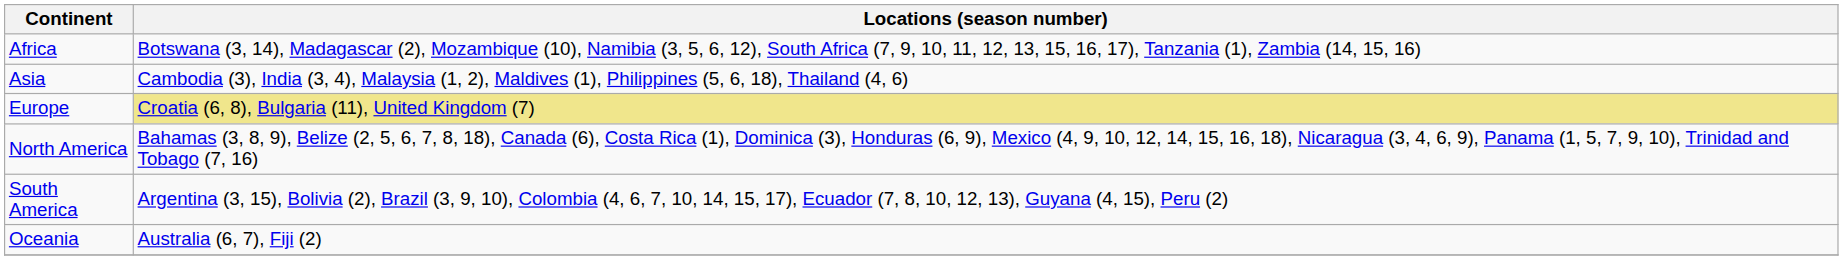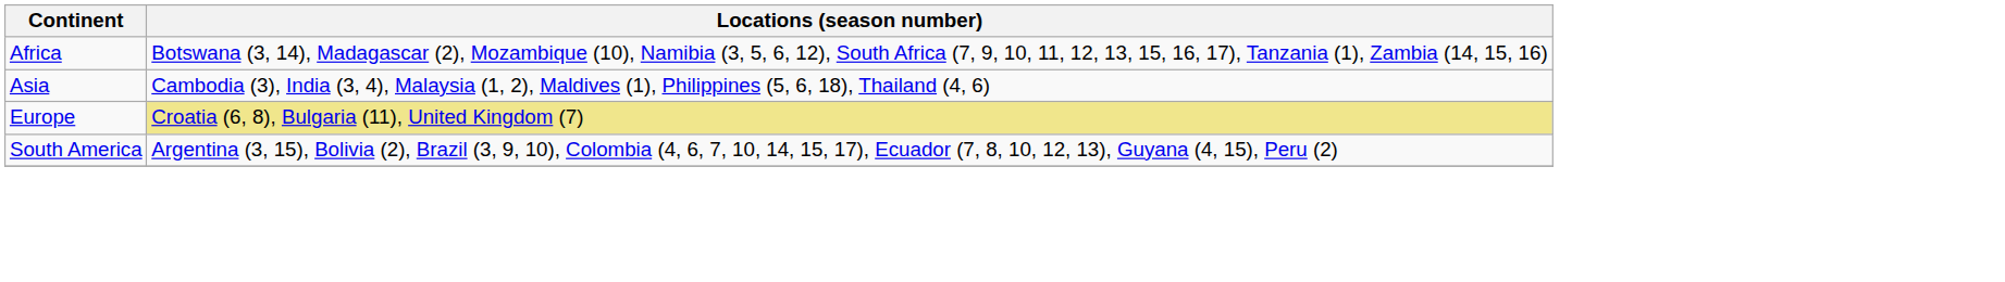 <table class="wikitable">
 <tr>
 <th>Continent</th>
 <th>Locations (season number)</th>
 </tr>
 <tr>
 <td><a href='#'>Africa</a></td>
 <td> <a href='#'>Botswana</a> (3, 14),  <a href='#'>Madagascar</a> (2),  <a href='#'>Mozambique</a> (10),  <a href='#'>Namibia</a> (3, 5, 6, 12),  <a href='#'>South Africa</a> (7, 9, 10, 11, 12, 13, 15, 16, 17),  <a href='#'>Tanzania</a> (1),  <a href='#'>Zambia</a> (14, 15, 16)</td>
 </tr>
 <tr>
 <td><a href='#'>Asia</a></td>
 <td> <a href='#'>Cambodia</a> (3),  <a href='#'>India</a> (3, 4),  <a href='#'>Malaysia</a> (1, 2),  <a href='#'>Maldives</a> (1),  <a href='#'>Philippines</a> (5, 6, 18),  <a href='#'>Thailand</a> (4, 6)</td>
 </tr>
 <tr>
 <td><a href='#'>Europe</a></td>
 <td style="background: khaki;"> <a href='#'>Croatia</a> (6, 8),  <a href='#'>Bulgaria</a> (11),  <a href='#'>United Kingdom</a> (7)</td>
 </tr>
 <tr>
-<td><a href='#'>North America</a></td>
-<td> <a href='#'>Bahamas</a> (3, 8, 9),  <a href='#'>Belize</a> (2, 5, 6, 7, 8, 18),  <a href='#'>Canada</a> (6),  <a href='#'>Costa Rica</a> (1),  <a href='#'>Dominica</a> (3),  <a href='#'>Honduras</a> (6, 9),  <a href='#'>Mexico</a> (4, 9, 10, 12, 14, 15, 16, 18),  <a href='#'>Nicaragua</a> (3, 4, 6, 9),  <a href='#'>Panama</a> (1, 5, 7, 9, 10),  <a href='#'>Trinidad and Tobago</a> (7, 16)</td>
-</tr>
-<tr>
 <td><a href='#'>South America</a></td>
 <td> <a href='#'>Argentina</a> (3, 15),  <a href='#'>Bolivia</a> (2),  <a href='#'>Brazil</a> (3, 9, 10),  <a href='#'>Colombia</a> (4, 6, 7, 10, 14, 15, 17),  <a href='#'>Ecuador</a> (7, 8, 10, 12, 13),  <a href='#'>Guyana</a> (4, 15),  <a href='#'>Peru</a> (2)</td>
 </tr>
 <tr>
-<td><a href='#'>Oceania</a></td>
-<td> <a href='#'>Australia</a> (6, 7),  <a href='#'>Fiji</a> (2)</td>
-</tr>
-<tr>
 </tr>
 </table>
